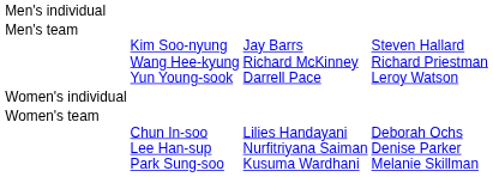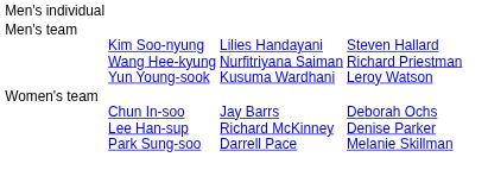 <table>
 <tr>
 <td>Men's individual<br></td>
 <td></td>
 <td></td>
 <td></td>
 </tr>
 <tr valign="top">
 <td>Men's team<br></td>
 <td><br><a href='#'>Kim Soo-nyung</a><br><a href='#'>Wang Hee-kyung</a><br><a href='#'>Yun Young-sook</a></td>
-<td><br><a href='#'>Jay Barrs</a><br><a href='#'>Richard McKinney</a><br><a href='#'>Darrell Pace</a></td>
+<td><br><a href='#'>Lilies Handayani</a><br><a href='#'>Nurfitriyana Saiman</a><br><a href='#'>Kusuma Wardhani</a></td>
 <td><br><a href='#'>Steven Hallard</a><br><a href='#'>Richard Priestman</a><br><a href='#'>Leroy Watson</a></td>
-</tr>
-<tr valign="top">
-<td>Women's individual<br></td>
-<td></td>
-<td></td>
-<td></td>
 </tr>
 <tr valign="top">
 <td>Women's team<br></td>
 <td><br><a href='#'>Chun In-soo</a><br><a href='#'>Lee Han-sup</a><br><a href='#'>Park Sung-soo</a></td>
-<td><br><a href='#'>Lilies Handayani</a><br><a href='#'>Nurfitriyana Saiman</a><br><a href='#'>Kusuma Wardhani</a></td>
+<td><br><a href='#'>Jay Barrs</a><br><a href='#'>Richard McKinney</a><br><a href='#'>Darrell Pace</a></td>
 <td><br><a href='#'>Deborah Ochs</a><br><a href='#'>Denise Parker</a><br><a href='#'>Melanie Skillman</a></td>
 </tr>
 </table>
